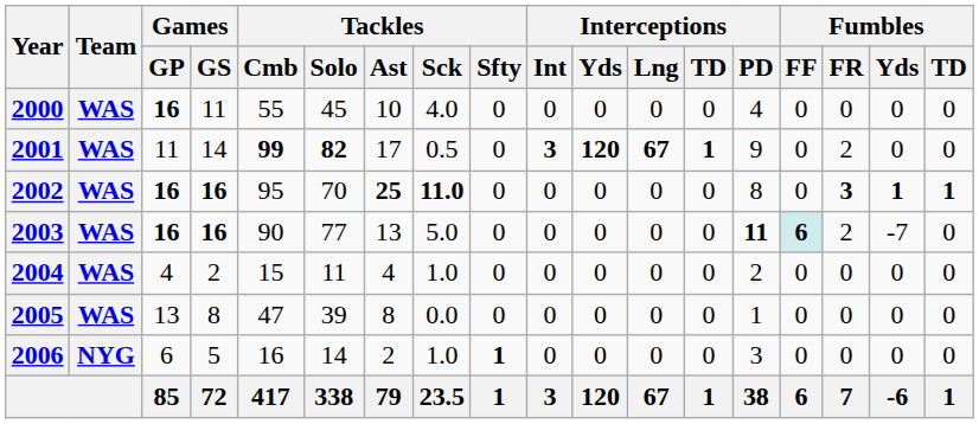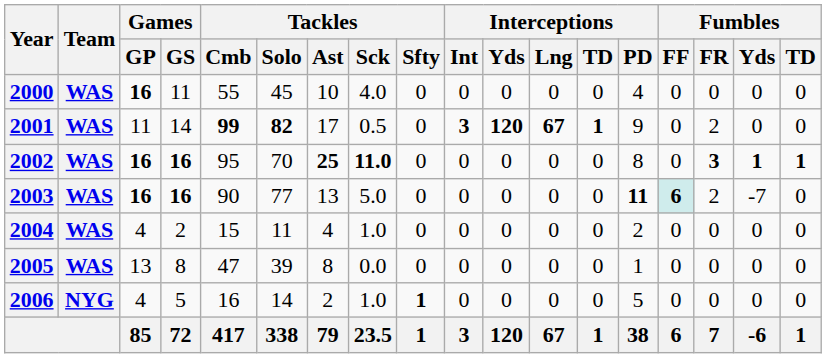 <table class= "wikitable" style="text-align: center;">
 <tr>
 <th rowspan="2">Year</th>
 <th rowspan="2">Team</th>
 <th colspan="2">Games</th>
 <th colspan="5">Tackles</th>
 <th colspan="5">Interceptions</th>
 <th colspan="5">Fumbles</th>
 </tr>
 <tr>
 <th>GP</th>
 <th>GS</th>
 <th>Cmb</th>
 <th>Solo</th>
 <th>Ast</th>
 <th>Sck</th>
 <th>Sfty</th>
 <th>Int</th>
 <th>Yds</th>
 <th>Lng</th>
 <th>TD</th>
 <th>PD</th>
 <th>FF</th>
 <th>FR</th>
 <th>Yds</th>
 <th>TD</th>
 </tr>
 <tr>
 <th><a href='#'>2000</a></th>
 <th><a href='#'>WAS</a></th>
 <td><strong>16</strong></td>
 <td>11</td>
 <td>55</td>
 <td>45</td>
 <td>10</td>
 <td>4.0</td>
 <td>0</td>
 <td>0</td>
 <td>0</td>
 <td>0</td>
 <td>0</td>
 <td>4</td>
 <td>0</td>
 <td>0</td>
 <td>0</td>
 <td>0</td>
 </tr>
 <tr>
 <th><a href='#'>2001</a></th>
 <th><a href='#'>WAS</a></th>
 <td>11</td>
 <td>14</td>
 <td><strong>99</strong></td>
 <td><strong>82</strong></td>
 <td>17</td>
 <td>0.5</td>
 <td>0</td>
 <td><strong>3</strong></td>
 <td><strong>120</strong></td>
 <td><strong>67</strong></td>
 <td><strong>1</strong></td>
 <td>9</td>
 <td>0</td>
 <td>2</td>
 <td>0</td>
 <td>0</td>
 </tr>
 <tr>
 <th><a href='#'>2002</a></th>
 <th><a href='#'>WAS</a></th>
 <td><strong>16</strong></td>
 <td><strong>16</strong></td>
 <td>95</td>
 <td>70</td>
 <td><strong>25</strong></td>
 <td><strong>11.0</strong></td>
 <td>0</td>
 <td>0</td>
 <td>0</td>
 <td>0</td>
 <td>0</td>
 <td>8</td>
 <td>0</td>
 <td><strong>3</strong></td>
 <td><strong>1</strong></td>
 <td><strong>1</strong></td>
 </tr>
 <tr>
 <th><a href='#'>2003</a></th>
 <th><a href='#'>WAS</a></th>
 <td><strong>16</strong></td>
 <td><strong>16</strong></td>
 <td>90</td>
 <td>77</td>
 <td>13</td>
 <td>5.0</td>
 <td>0</td>
 <td>0</td>
 <td>0</td>
 <td>0</td>
 <td>0</td>
 <td><strong>11</strong></td>
 <td style="background:#cfecec;"><strong>6</strong></td>
 <td>2</td>
 <td>-7</td>
 <td>0</td>
 </tr>
 <tr>
 <th><a href='#'>2004</a></th>
 <th><a href='#'>WAS</a></th>
 <td>4</td>
 <td>2</td>
 <td>15</td>
 <td>11</td>
 <td>4</td>
 <td>1.0</td>
 <td>0</td>
 <td>0</td>
 <td>0</td>
 <td>0</td>
 <td>0</td>
 <td>2</td>
 <td>0</td>
 <td>0</td>
 <td>0</td>
 <td>0</td>
 </tr>
 <tr>
 <th><a href='#'>2005</a></th>
 <th><a href='#'>WAS</a></th>
 <td>13</td>
 <td>8</td>
 <td>47</td>
 <td>39</td>
 <td>8</td>
 <td>0.0</td>
 <td>0</td>
 <td>0</td>
 <td>0</td>
 <td>0</td>
 <td>0</td>
 <td>1</td>
 <td>0</td>
 <td>0</td>
 <td>0</td>
 <td>0</td>
 </tr>
 <tr>
 <th><a href='#'>2006</a></th>
 <th><a href='#'>NYG</a></th>
-<td>6</td>
+<td>4</td>
 <td>5</td>
 <td>16</td>
 <td>14</td>
 <td>2</td>
 <td>1.0</td>
 <td><strong>1</strong></td>
 <td>0</td>
 <td>0</td>
 <td>0</td>
 <td>0</td>
-<td>3</td>
+<td>5</td>
 <td>0</td>
 <td>0</td>
 <td>0</td>
 <td>0</td>
 </tr>
 <tr>
 <th colspan="2"></th>
 <th>85</th>
 <th>72</th>
 <th>417</th>
 <th>338</th>
 <th>79</th>
 <th>23.5</th>
 <th>1</th>
 <th>3</th>
 <th>120</th>
 <th>67</th>
 <th>1</th>
 <th>38</th>
 <th>6</th>
 <th>7</th>
 <th>-6</th>
 <th>1</th>
 </tr>
 </table>
